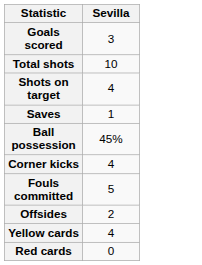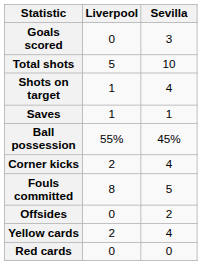 <table class="wikitable plainrowheaders" style="text-align:center">
 <tr>
 <th scope="col" style="width:100px">Statistic</th>
+<th scope="col" style="width:70px">Liverpool</th>
 <th scope="col" style="width:70px">Sevilla</th>
 </tr>
 <tr>
 <th scope=row>Goals scored</th>
+<td>0</td>
 <td>3</td>
 </tr>
 <tr>
 <th scope=row>Total shots</th>
+<td>5</td>
 <td>10</td>
 </tr>
 <tr>
 <th scope=row>Shots on target</th>
+<td>1</td>
 <td>4</td>
 </tr>
 <tr>
 <th scope=row>Saves</th>
 <td>1</td>
+<td>1</td>
 </tr>
 <tr>
 <th scope=row>Ball possession</th>
+<td>55%</td>
 <td>45%</td>
 </tr>
 <tr>
 <th scope=row>Corner kicks</th>
+<td>2</td>
 <td>4</td>
 </tr>
 <tr>
 <th scope=row>Fouls committed</th>
+<td>8</td>
 <td>5</td>
 </tr>
 <tr>
 <th scope=row>Offsides</th>
+<td>0</td>
 <td>2</td>
 </tr>
 <tr>
 <th scope=row>Yellow cards</th>
+<td>2</td>
 <td>4</td>
 </tr>
 <tr>
 <th scope=row>Red cards</th>
 <td>0</td>
+<td>0</td>
 </tr>
 </table>
